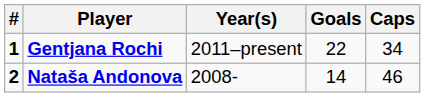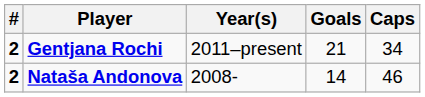 <table class="wikitable sortable">
 <tr>
 <th width =>#</th>
 <th width =>Player</th>
 <th width =>Year(s)</th>
 <th width =>Goals</th>
 <th width =>Caps</th>
 </tr>
 <tr>
-<td align=center><strong>1</strong></td>
+<td align=center><strong>2</strong></td>
 <td><strong><a href='#'>Gentjana Rochi</a></strong></td>
 <td>2011–present</td>
-<td align=center>22</td>
+<td align=center>21</td>
 <td align=center>34</td>
 </tr>
 <tr>
 <td align=center><strong>2</strong></td>
 <td><strong><a href='#'>Nataša Andonova</a></strong></td>
 <td>2008-</td>
 <td align=center>14</td>
 <td align=center>46<br></td>
 </tr>
 </table>
